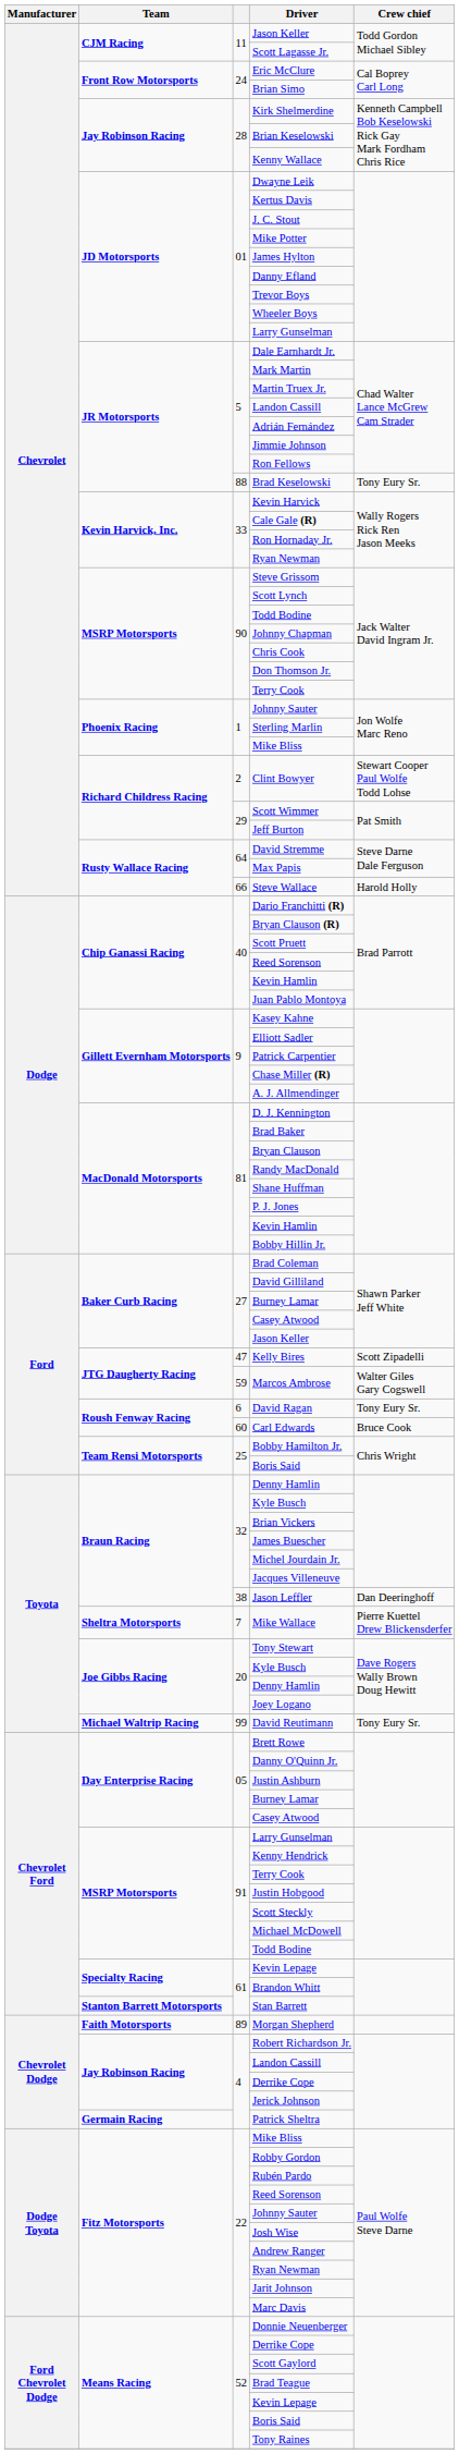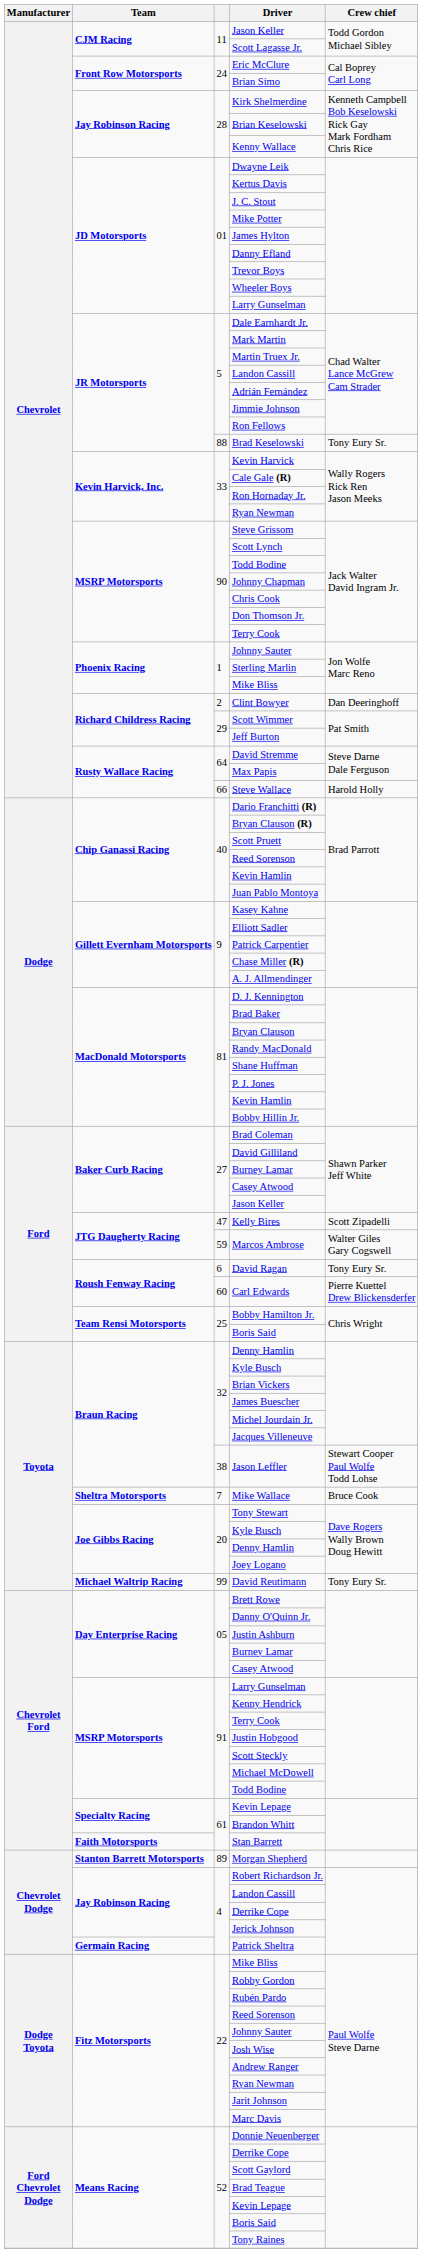 <table class="wikitable" style="font-size: 95%;">
 <tr>
 <th>Manufacturer</th>
 <th>Team</th>
 <th></th>
 <th>Driver</th>
 <th>Crew chief</th>
 </tr>
 <tr>
 <th rowspan=44><a href='#'>Chevrolet</a></th>
 <td rowspan=2><strong><a href='#'>CJM Racing</a></strong></td>
 <td rowspan="2">11</td>
 <td><a href='#'>Jason Keller</a> <small></small></td>
 <td rowspan="2">Todd Gordon <small></small> <br> Michael Sibley <small></small></td>
 </tr>
 <tr>
 <td><a href='#'>Scott Lagasse Jr.</a> <small></small></td>
 </tr>
 <tr>
 <td rowspan=2><strong><a href='#'>Front Row Motorsports</a></strong></td>
 <td rowspan="2">24</td>
 <td><a href='#'>Eric McClure</a> <small></small></td>
 <td rowspan="2">Cal Boprey <small></small> <br> <a href='#'>Carl Long</a> <small></small></td>
 </tr>
 <tr>
 <td><a href='#'>Brian Simo</a> <small></small></td>
 </tr>
 <tr>
 <td rowspan=3><strong><a href='#'>Jay Robinson Racing</a></strong></td>
 <td rowspan=3>28</td>
 <td><a href='#'>Kirk Shelmerdine</a> <small></small></td>
 <td rowspan=3>Kenneth Campbell <small></small> <br> <a href='#'>Bob Keselowski</a> <small></small> <br> Rick Gay <small></small> <br> Mark Fordham <small></small> <br> Chris Rice <small></small></td>
 </tr>
 <tr>
 <td><a href='#'>Brian Keselowski</a> <small></small></td>
 </tr>
 <tr>
 <td><a href='#'>Kenny Wallace</a> <small></small></td>
 </tr>
 <tr>
 <td rowspan=9><strong><a href='#'>JD Motorsports</a></strong></td>
 <td rowspan="9">01</td>
 <td><a href='#'>Dwayne Leik</a> <small></small> </td>
 <td rowspan="9"></td>
 </tr>
 <tr>
 <td><a href='#'>Kertus Davis</a> <small></small> </td>
 </tr>
 <tr>
 <td><a href='#'>J. C. Stout</a> <small></small></td>
 </tr>
 <tr>
 <td><a href='#'>Mike Potter</a> <small></small></td>
 </tr>
 <tr>
 <td><a href='#'>James Hylton</a> <small></small></td>
 </tr>
 <tr>
 <td><a href='#'>Danny Efland</a> <small></small></td>
 </tr>
 <tr>
 <td><a href='#'>Trevor Boys</a> <small></small></td>
 </tr>
 <tr>
 <td><a href='#'>Wheeler Boys</a> <small></small></td>
 </tr>
 <tr>
 <td><a href='#'>Larry Gunselman</a> <small></small></td>
 </tr>
 <tr>
 <td rowspan=8><strong><a href='#'>JR Motorsports</a></strong></td>
 <td rowspan="7">5</td>
 <td><a href='#'>Dale Earnhardt Jr.</a> <small></small></td>
 <td rowspan="7">Chad Walter <small></small> <br> <a href='#'>Lance McGrew</a> <small></small> <br> <a href='#'>Cam Strader</a> <small></small></td>
 </tr>
 <tr>
 <td><a href='#'>Mark Martin</a> <small></small></td>
 </tr>
 <tr>
 <td><a href='#'>Martin Truex Jr.</a> <small></small></td>
 </tr>
 <tr>
 <td><a href='#'>Landon Cassill</a> <small></small></td>
 </tr>
 <tr>
 <td><a href='#'>Adrián Fernández</a> <small></small></td>
 </tr>
 <tr>
 <td><a href='#'>Jimmie Johnson</a> <small></small></td>
 </tr>
 <tr>
 <td><a href='#'>Ron Fellows</a> <small></small></td>
 </tr>
 <tr>
 <td>88</td>
 <td><a href='#'>Brad Keselowski</a></td>
 <td>Tony Eury Sr.</td>
 </tr>
 <tr>
 <td rowspan=4><strong><a href='#'>Kevin Harvick, Inc.</a></strong></td>
 <td rowspan="4">33</td>
 <td><a href='#'>Kevin Harvick</a> <small></small></td>
 <td rowspan="4">Wally Rogers <small></small> <br> Rick Ren <small></small> <br> Jason Meeks <small></small></td>
 </tr>
 <tr>
 <td><a href='#'>Cale Gale</a> <strong>(R)</strong> <small></small></td>
 </tr>
 <tr>
 <td><a href='#'>Ron Hornaday Jr.</a> <small></small></td>
 </tr>
 <tr>
 <td><a href='#'>Ryan Newman</a> <small></small></td>
 </tr>
 <tr>
 <td rowspan=7><strong><a href='#'>MSRP Motorsports</a></strong></td>
 <td rowspan="7">90</td>
 <td><a href='#'>Steve Grissom</a> <small></small></td>
 <td rowspan="7">Jack Walter <small></small> <br> David Ingram Jr. <small></small></td>
 </tr>
 <tr>
 <td><a href='#'>Scott Lynch</a> <small></small></td>
 </tr>
 <tr>
 <td><a href='#'>Todd Bodine</a> <small></small></td>
 </tr>
 <tr>
 <td><a href='#'>Johnny Chapman</a> <small></small></td>
 </tr>
 <tr>
 <td><a href='#'>Chris Cook</a> <small></small></td>
 </tr>
 <tr>
 <td><a href='#'>Don Thomson Jr.</a> <small></small></td>
 </tr>
 <tr>
 <td><a href='#'>Terry Cook</a> <small></small></td>
 </tr>
 <tr>
 <td rowspan=3><strong><a href='#'>Phoenix Racing</a></strong></td>
 <td rowspan="3">1</td>
 <td><a href='#'>Johnny Sauter</a> <small></small></td>
 <td rowspan="3">Jon Wolfe <small></small> <br> Marc Reno <small></small></td>
 </tr>
 <tr>
 <td><a href='#'>Sterling Marlin</a> <small></small></td>
 </tr>
 <tr>
 <td><a href='#'>Mike Bliss</a> <small></small></td>
 </tr>
 <tr>
 <td rowspan=3><strong><a href='#'>Richard Childress Racing</a></strong></td>
 <td>2</td>
 <td><a href='#'>Clint Bowyer</a></td>
-<td>Stewart Cooper <small></small> <br> <a href='#'>Paul Wolfe</a> <small></small> <br> Todd Lohse <small></small></td>
+<td>Dan Deeringhoff</td>
 </tr>
 <tr>
 <td rowspan="2">29</td>
 <td><a href='#'>Scott Wimmer</a> <small></small></td>
 <td rowspan="2">Pat Smith</td>
 </tr>
 <tr>
 <td><a href='#'>Jeff Burton</a> <small></small></td>
 </tr>
 <tr>
 <td rowspan=3><strong><a href='#'>Rusty Wallace Racing</a></strong></td>
 <td rowspan="2">64</td>
 <td><a href='#'>David Stremme</a> <small></small></td>
 <td rowspan="2">Steve Darne <small></small> <br> Dale Ferguson <small></small></td>
 </tr>
 <tr>
 <td><a href='#'>Max Papis</a> <small></small></td>
 </tr>
 <tr>
 <td>66</td>
 <td><a href='#'>Steve Wallace</a></td>
 <td>Harold Holly</td>
 </tr>
 <tr>
 <th rowspan=19><a href='#'>Dodge</a></th>
 <td rowspan=6><strong><a href='#'>Chip Ganassi Racing</a></strong></td>
 <td rowspan="6">40</td>
 <td><a href='#'>Dario Franchitti</a> <strong>(R)</strong> <small></small></td>
 <td rowspan="6">Brad Parrott</td>
 </tr>
 <tr>
 <td><a href='#'>Bryan Clauson</a> <strong>(R)</strong> <small></small></td>
 </tr>
 <tr>
 <td><a href='#'>Scott Pruett</a> <small></small></td>
 </tr>
 <tr>
 <td><a href='#'>Reed Sorenson</a> <small></small></td>
 </tr>
 <tr>
 <td><a href='#'>Kevin Hamlin</a> <small></small></td>
 </tr>
 <tr>
 <td><a href='#'>Juan Pablo Montoya</a> <small></small></td>
 </tr>
 <tr>
 <td rowspan=5><strong><a href='#'>Gillett Evernham Motorsports</a></strong></td>
 <td rowspan=5>9</td>
 <td><a href='#'>Kasey Kahne</a> <small></small></td>
 <td rowspan=5></td>
 </tr>
 <tr>
 <td><a href='#'>Elliott Sadler</a> <small></small></td>
 </tr>
 <tr>
 <td><a href='#'>Patrick Carpentier</a> <small></small></td>
 </tr>
 <tr>
 <td><a href='#'>Chase Miller</a> <strong>(R)</strong> <small></small></td>
 </tr>
 <tr>
 <td><a href='#'>A. J. Allmendinger</a> <small></small></td>
 </tr>
 <tr>
 <td rowspan=8><strong><a href='#'>MacDonald Motorsports</a></strong></td>
 <td rowspan="8">81</td>
 <td><a href='#'>D. J. Kennington</a> <small></small></td>
 <td rowspan="8"></td>
 </tr>
 <tr>
 <td><a href='#'>Brad Baker</a> <small></small></td>
 </tr>
 <tr>
 <td><a href='#'>Bryan Clauson</a> <small></small></td>
 </tr>
 <tr>
 <td><a href='#'>Randy MacDonald</a> <small></small></td>
 </tr>
 <tr>
 <td><a href='#'>Shane Huffman</a> <small></small></td>
 </tr>
 <tr>
 <td><a href='#'>P. J. Jones</a> <small></small></td>
 </tr>
 <tr>
 <td><a href='#'>Kevin Hamlin</a> <small></small></td>
 </tr>
 <tr>
 <td><a href='#'>Bobby Hillin Jr.</a> <small></small></td>
 </tr>
 <tr>
 <th rowspan=11><a href='#'>Ford</a></th>
 <td rowspan=5><strong><a href='#'>Baker Curb Racing</a></strong></td>
 <td rowspan=5>27</td>
 <td><a href='#'>Brad Coleman</a> <small></small></td>
 <td rowspan=5>Shawn Parker <small></small> <br> Jeff White <small></small></td>
 </tr>
 <tr>
 <td><a href='#'>David Gilliland</a> <small></small></td>
 </tr>
 <tr>
 <td><a href='#'>Burney Lamar</a> <small></small></td>
 </tr>
 <tr>
 <td><a href='#'>Casey Atwood</a> <small></small></td>
 </tr>
 <tr>
 <td><a href='#'>Jason Keller</a> <small></small></td>
 </tr>
 <tr>
 <td rowspan=2><strong><a href='#'>JTG Daugherty Racing</a></strong></td>
 <td>47</td>
 <td><a href='#'>Kelly Bires</a></td>
 <td>Scott Zipadelli</td>
 </tr>
 <tr>
 <td>59</td>
 <td><a href='#'>Marcos Ambrose</a></td>
 <td>Walter Giles <small></small> <br> Gary Cogswell <small></small></td>
 </tr>
 <tr>
 <td rowspan=2><strong><a href='#'>Roush Fenway Racing</a></strong></td>
 <td>6</td>
 <td><a href='#'>David Ragan</a></td>
 <td>Tony Eury Sr.</td>
 </tr>
 <tr>
 <td>60</td>
 <td><a href='#'>Carl Edwards</a></td>
-<td>Bruce Cook</td>
+<td>Pierre Kuettel <small></small> <br> <a href='#'>Drew Blickensderfer</a> <small></small></td>
 </tr>
 <tr>
 <td rowspan=2><strong><a href='#'>Team Rensi Motorsports</a></strong></td>
 <td rowspan="2">25</td>
 <td><a href='#'>Bobby Hamilton Jr.</a> <small></small></td>
 <td rowspan="2">Chris Wright</td>
 </tr>
 <tr>
 <td><a href='#'>Boris Said</a> <small></small></td>
 </tr>
 <tr>
 <th rowspan=13><a href='#'>Toyota</a></th>
 <td rowspan=7><strong><a href='#'>Braun Racing</a></strong></td>
 <td rowspan="6">32</td>
 <td><a href='#'>Denny Hamlin</a> <small></small></td>
 <td rowspan="6"></td>
 </tr>
 <tr>
 <td><a href='#'>Kyle Busch</a> <small></small></td>
 </tr>
 <tr>
 <td><a href='#'>Brian Vickers</a> <small></small></td>
 </tr>
 <tr>
 <td><a href='#'>James Buescher</a> <small></small></td>
 </tr>
 <tr>
 <td><a href='#'>Michel Jourdain Jr.</a> <small></small></td>
 </tr>
 <tr>
 <td><a href='#'>Jacques Villeneuve</a> <small></small></td>
 </tr>
 <tr>
 <td>38</td>
 <td><a href='#'>Jason Leffler</a></td>
-<td>Dan Deeringhoff</td>
+<td>Stewart Cooper <small></small> <br> <a href='#'>Paul Wolfe</a> <small></small> <br> Todd Lohse <small></small></td>
 </tr>
 <tr>
 <td><strong><a href='#'>Sheltra Motorsports</a></strong></td>
 <td>7</td>
 <td><a href='#'>Mike Wallace</a></td>
-<td>Pierre Kuettel <small></small> <br> <a href='#'>Drew Blickensderfer</a> <small></small></td>
+<td>Bruce Cook</td>
 </tr>
 <tr>
 <td rowspan=4><strong><a href='#'>Joe Gibbs Racing</a></strong></td>
 <td rowspan="4">20</td>
 <td><a href='#'>Tony Stewart</a> <small></small></td>
 <td rowspan="4"><a href='#'>Dave Rogers</a> <small></small> <br> Wally Brown <small></small> <br> Doug Hewitt <small></small></td>
 </tr>
 <tr>
 <td><a href='#'>Kyle Busch</a> <small></small></td>
 </tr>
 <tr>
 <td><a href='#'>Denny Hamlin</a> <small></small></td>
 </tr>
 <tr>
 <td><a href='#'>Joey Logano</a> <small></small></td>
 </tr>
 <tr>
 <td><strong><a href='#'>Michael Waltrip Racing</a></strong></td>
 <td>99</td>
 <td><a href='#'>David Reutimann</a></td>
 <td>Tony Eury Sr.</td>
 </tr>
 <tr>
 <th rowspan=15><a href='#'>Chevrolet</a><br><a href='#'>Ford</a></th>
 <td rowspan=5><strong><a href='#'>Day Enterprise Racing</a></strong></td>
 <td rowspan="5">05</td>
 <td><a href='#'>Brett Rowe</a> <small></small></td>
 <td rowspan="5"></td>
 </tr>
 <tr>
 <td><a href='#'>Danny O'Quinn Jr.</a> <small></small></td>
 </tr>
 <tr>
 <td><a href='#'>Justin Ashburn</a> <small></small></td>
 </tr>
 <tr>
 <td><a href='#'>Burney Lamar</a> <small></small></td>
 </tr>
 <tr>
 <td><a href='#'>Casey Atwood</a> <small></small></td>
 </tr>
 <tr>
 <td rowspan=7><strong><a href='#'>MSRP Motorsports</a></strong></td>
 <td rowspan="7">91</td>
 <td><a href='#'>Larry Gunselman</a> <small></small></td>
 <td rowspan="7"></td>
 </tr>
 <tr>
 <td><a href='#'>Kenny Hendrick</a> <small></small></td>
 </tr>
 <tr>
 <td><a href='#'>Terry Cook</a> <small></small></td>
 </tr>
 <tr>
 <td><a href='#'>Justin Hobgood</a> <small></small></td>
 </tr>
 <tr>
 <td><a href='#'>Scott Steckly</a> <small></small></td>
 </tr>
 <tr>
 <td><a href='#'>Michael McDowell</a> <small></small></td>
 </tr>
 <tr>
 <td><a href='#'>Todd Bodine</a> <small></small></td>
 </tr>
 <tr>
 <td rowspan=2><strong><a href='#'>Specialty Racing</a></strong></td>
 <td rowspan=3>61</td>
 <td><a href='#'>Kevin Lepage</a> <small></small></td>
 <td rowspan=3></td>
 </tr>
 <tr>
 <td><a href='#'>Brandon Whitt</a> <small></small></td>
 </tr>
 <tr>
-<td><strong><a href='#'>Stanton Barrett Motorsports</a></strong></td>
+<td><strong><a href='#'>Faith Motorsports</a></strong></td>
 <td><a href='#'>Stan Barrett</a> <small></small></td>
 </tr>
 <tr>
 <th rowspan=6><a href='#'>Chevrolet</a><br><a href='#'>Dodge</a></th>
-<td><strong><a href='#'>Faith Motorsports</a></strong></td>
+<td><strong><a href='#'>Stanton Barrett Motorsports</a></strong></td>
 <td>89</td>
 <td><a href='#'>Morgan Shepherd</a></td>
 <td></td>
 </tr>
 <tr>
 <td rowspan=4><strong><a href='#'>Jay Robinson Racing</a></strong></td>
 <td rowspan=5>4</td>
 <td><a href='#'>Robert Richardson Jr.</a> <small></small></td>
 <td rowspan=5></td>
 </tr>
 <tr>
 <td><a href='#'>Landon Cassill</a> <small></small></td>
 </tr>
 <tr>
 <td><a href='#'>Derrike Cope</a> <small></small></td>
 </tr>
 <tr>
 <td><a href='#'>Jerick Johnson</a> <small></small></td>
 </tr>
 <tr>
 <td><strong><a href='#'>Germain Racing</a></strong></td>
 <td><a href='#'>Patrick Sheltra</a> <small></small></td>
 </tr>
 <tr>
 <th rowspan=10><a href='#'>Dodge</a><br><a href='#'>Toyota</a></th>
 <td rowspan=10><strong><a href='#'>Fitz Motorsports</a></strong></td>
 <td rowspan=10>22</td>
 <td><a href='#'>Mike Bliss</a> <small></small></td>
 <td rowspan=10><a href='#'>Paul Wolfe</a> <small></small> <br> Steve Darne <small></small></td>
 </tr>
 <tr>
 <td><a href='#'>Robby Gordon</a> <small></small></td>
 </tr>
 <tr>
 <td><a href='#'>Rubén Pardo</a> <small></small></td>
 </tr>
 <tr>
 <td><a href='#'>Reed Sorenson</a> <small></small></td>
 </tr>
 <tr>
 <td><a href='#'>Johnny Sauter</a> <small></small></td>
 </tr>
 <tr>
 <td><a href='#'>Josh Wise</a> <small></small></td>
 </tr>
 <tr>
 <td><a href='#'>Andrew Ranger</a> <small></small></td>
 </tr>
 <tr>
 <td><a href='#'>Ryan Newman</a> <small></small></td>
 </tr>
 <tr>
 <td><a href='#'>Jarit Johnson</a> <small></small></td>
 </tr>
 <tr>
 <td><a href='#'>Marc Davis</a> <small></small></td>
 </tr>
 <tr>
 <th rowspan=7><a href='#'>Ford</a><br><a href='#'>Chevrolet</a><br><a href='#'>Dodge</a></th>
 <td rowspan=7><strong><a href='#'>Means Racing</a></strong></td>
 <td rowspan=7>52</td>
 <td><a href='#'>Donnie Neuenberger</a> <small></small></td>
 <td rowspan=7></td>
 </tr>
 <tr>
 <td><a href='#'>Derrike Cope</a> <small></small></td>
 </tr>
 <tr>
 <td><a href='#'>Scott Gaylord</a> <small></small></td>
 </tr>
 <tr>
 <td><a href='#'>Brad Teague</a> <small></small> </td>
 </tr>
 <tr>
 <td><a href='#'>Kevin Lepage</a> <small></small> </td>
 </tr>
 <tr>
 <td><a href='#'>Boris Said</a> <small></small></td>
 </tr>
 <tr>
 <td><a href='#'>Tony Raines</a> <small></small></td>
 </tr>
 <tr>
 </tr>
 </table>
